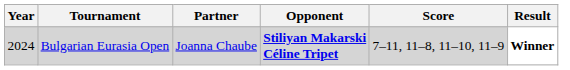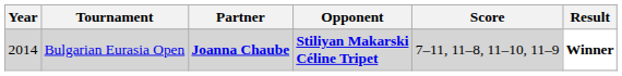 <table class="sortable wikitable" style="font-size: 90%;">
 <tr>
 <th>Year</th>
 <th>Tournament</th>
 <th>Partner</th>
 <th>Opponent</th>
 <th>Score</th>
 <th>Result</th>
 </tr>
 <tr style="background:#D5D5D5">
-<td align="center">2024</td>
+<td align="center">2014</td>
 <td align="left"><a href='#'>Bulgarian Eurasia Open</a></td>
-<td align="left"> <a href='#'>Joanna Chaube</a></td>
+<td align="left"><strong> <a href='#'>Joanna Chaube</a></strong></td>
 <td align="left"><strong> <a href='#'>Stiliyan Makarski</a><br> <a href='#'>Céline Tripet</a></strong></td>
 <td align="left">7–11, 11–8, 11–10, 11–9</td>
 <td style="text-align:left; background:white"> <strong>Winner</strong></td>
 </tr>
 </table>
